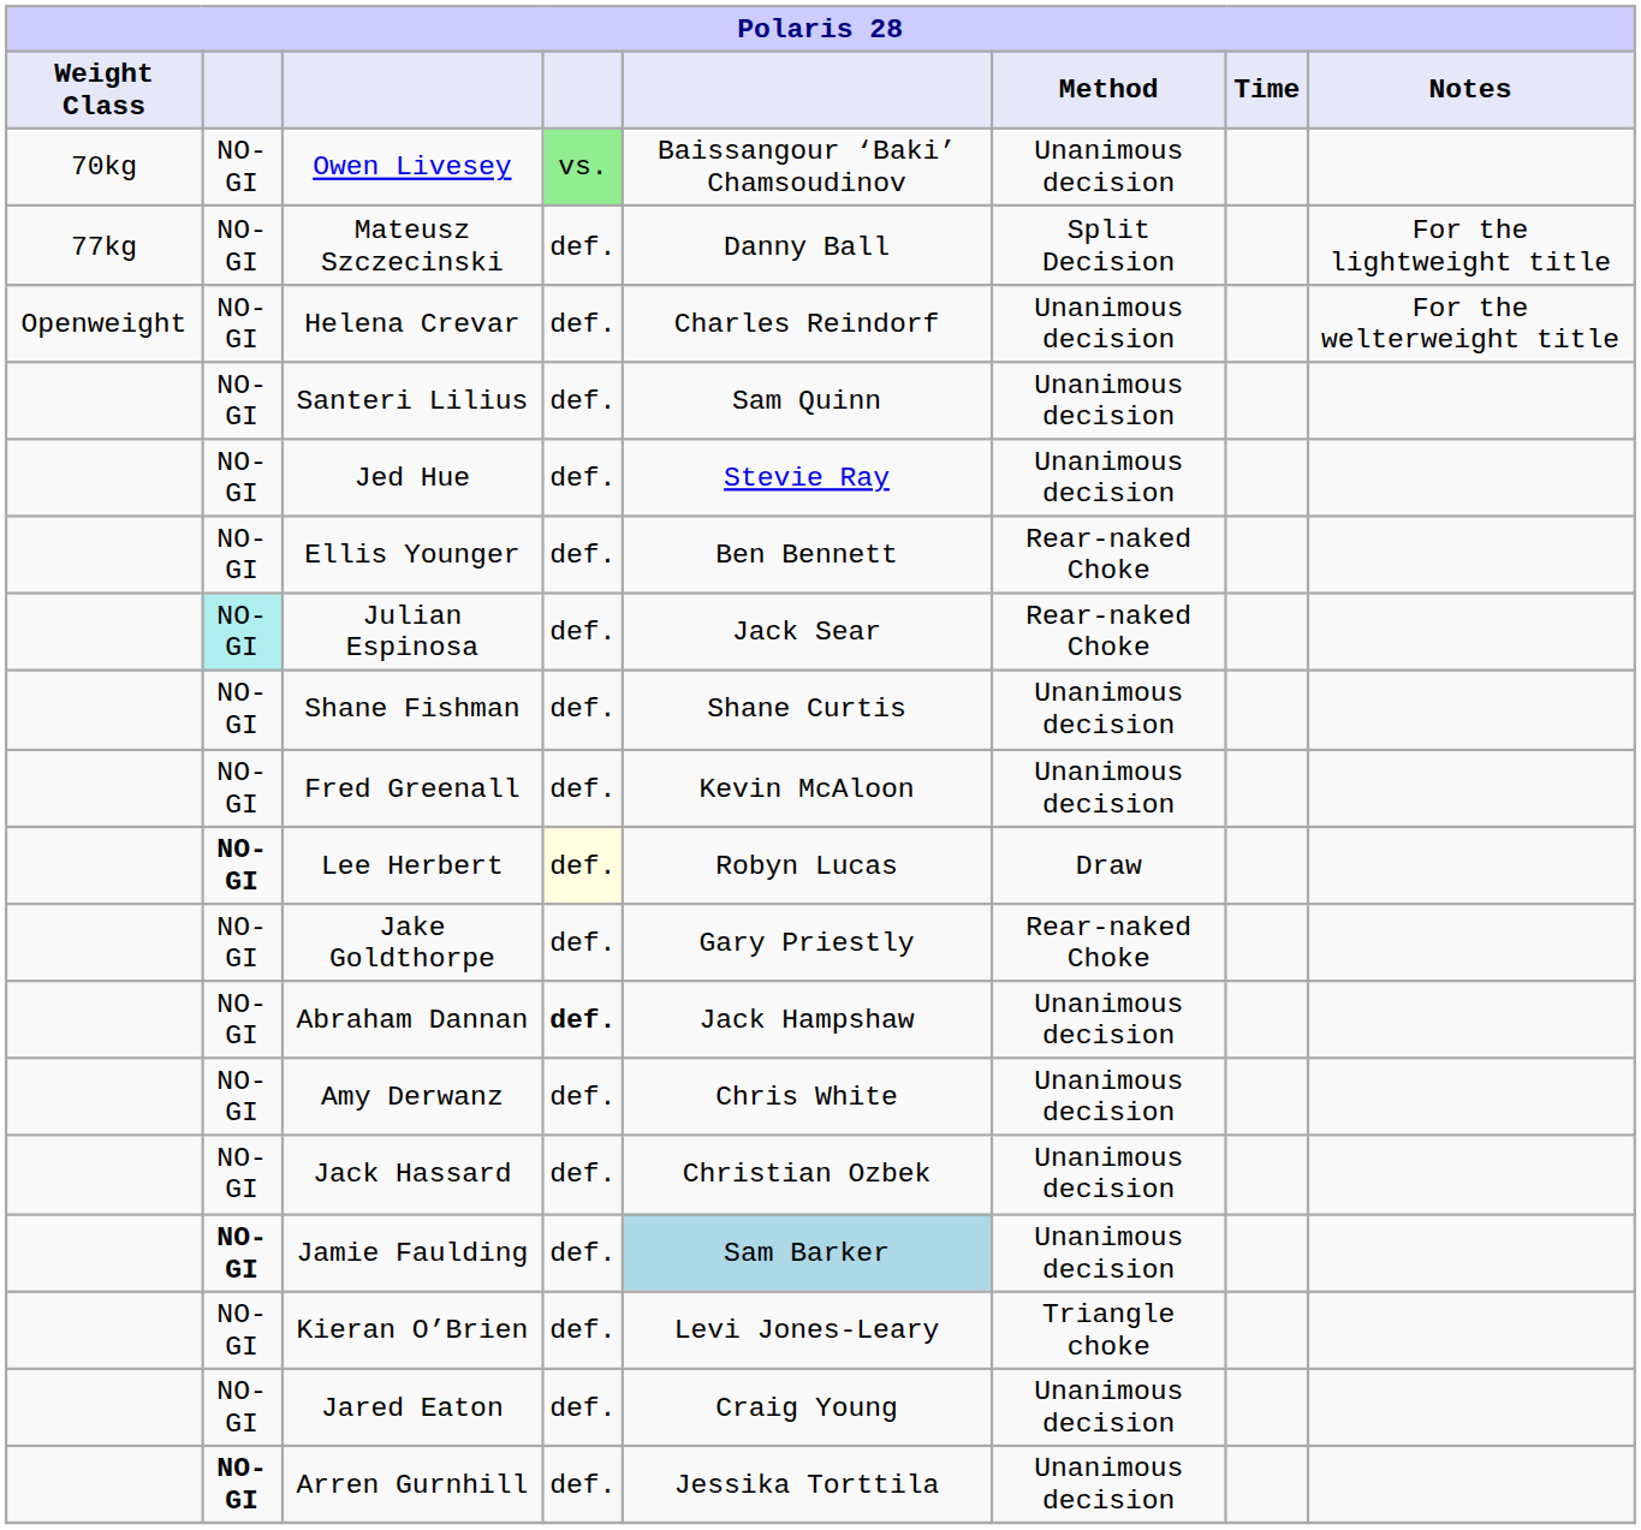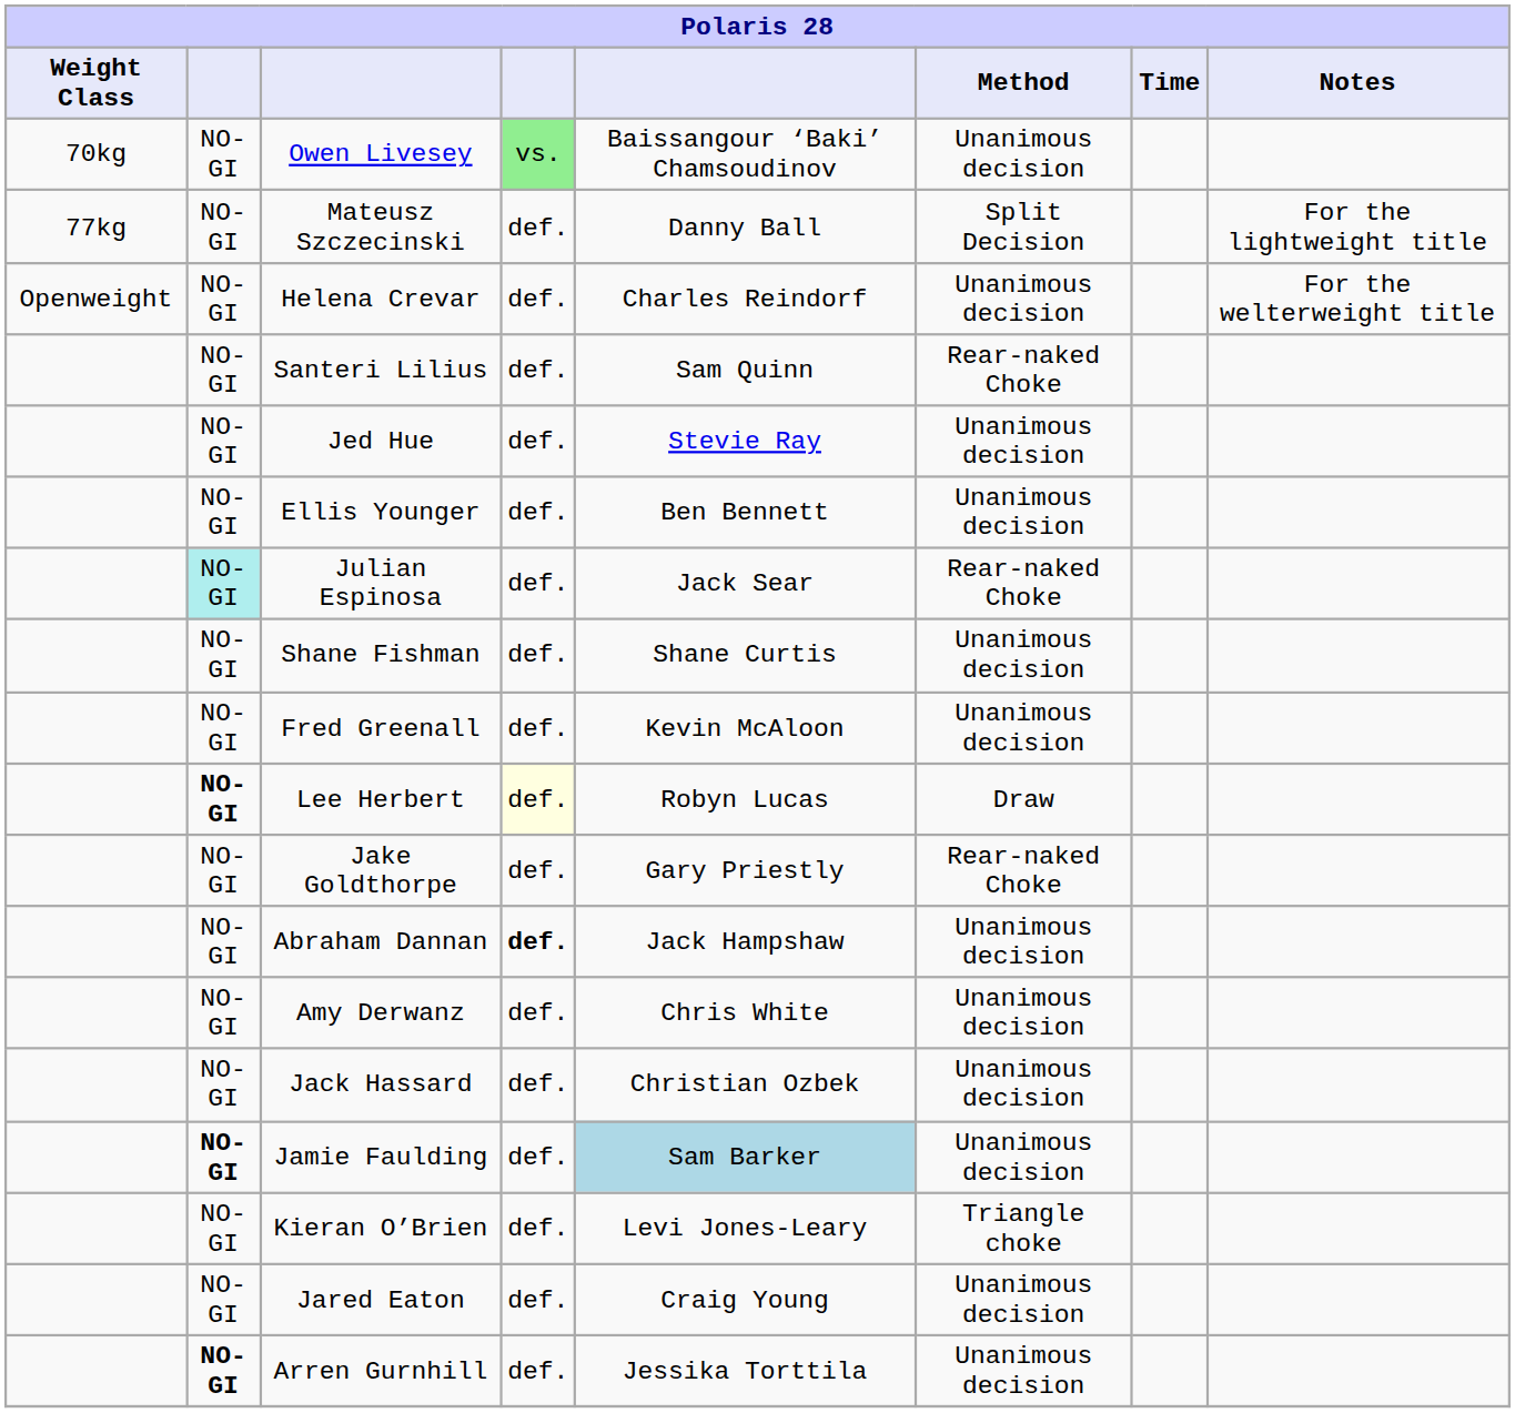 <table class="wikitable" style="font-size: 80%;">
 <tr>
 <th colspan="9" style="background-color: #ccf; color: #000080; text-align: center;"><strong>Polaris 28</strong></th>
 </tr>
 <tr>
 <th colspan="1" style="background-color: #E6E8FA; color: #000000; text-align: center;">Weight Class</th>
 <th colspan="1" style="background-color: #E6E8FA; color: #000000; text-align: center;"></th>
 <th colspan="1" style="background-color: #E6E8FA; color: #000000; text-align: center;"></th>
 <th colspan="1" style="background-color: #E6E8FA; color: #000000; text-align: center;"></th>
 <th colspan="1" style="background-color: #E6E8FA; color: #000000; text-align: center;"></th>
 <th colspan="1" style="background-color: #E6E8FA; color: #000000; text-align: center;">Method</th>
 <th colspan="1" style="background-color: #E6E8FA; color: #000000; text-align: center;">Time</th>
 <th colspan="1" style="background-color: #E6E8FA; color: #000000; text-align: center;">Notes</th>
 </tr>
 <tr>
 <td align=center>70kg</td>
 <td align=center>NO-GI</td>
 <td align=center> <a href='#'>Owen Livesey</a></td>
 <td align=center style="background: lightgreen;">vs.</td>
 <td align=center> Baissangour ‘Baki’ Chamsoudinov</td>
 <td align=center>Unanimous decision</td>
 <td align=center></td>
 <td align=center></td>
 </tr>
 <tr>
 <td align=center>77kg</td>
 <td align=center>NO-GI</td>
 <td align=center> Mateusz Szczecinski</td>
 <td align=center>def.</td>
 <td align=center> Danny Ball</td>
 <td align=center>Split Decision</td>
 <td align=center></td>
 <td align=center>For the lightweight title</td>
 </tr>
 <tr>
 <td align=center>Openweight</td>
 <td align=center>NO-GI</td>
 <td align=center> Helena Crevar</td>
 <td align=center>def.</td>
 <td align=center> Charles Reindorf</td>
 <td align=center>Unanimous decision</td>
 <td align=center></td>
 <td align=center>For the welterweight title</td>
 </tr>
 <tr>
 <td align=center></td>
 <td align=center>NO-GI</td>
 <td align=center> Santeri Lilius</td>
 <td align=center>def.</td>
 <td align=center> Sam Quinn</td>
-<td align=center>Unanimous decision</td>
+<td align=center>Rear-naked Choke</td>
 <td align=center></td>
 <td align=center></td>
 </tr>
 <tr>
 <td align=center></td>
 <td align=center>NO-GI</td>
 <td align=center> Jed Hue</td>
 <td align=center>def.</td>
 <td align=center> <a href='#'>Stevie Ray</a></td>
 <td align=center>Unanimous decision</td>
 <td align=center></td>
 <td align=center></td>
 </tr>
 <tr>
 <td align=center></td>
 <td align=center>NO-GI</td>
 <td align=center> Ellis Younger</td>
 <td align=center>def.</td>
 <td align=center> Ben Bennett</td>
-<td align=center>Rear-naked Choke</td>
+<td align=center>Unanimous decision</td>
 <td align=center></td>
 <td align=center></td>
 </tr>
 <tr>
 <td align=center></td>
 <td align=center style="background: paleturquoise;">NO-GI</td>
 <td align=center> Julian Espinosa</td>
 <td align=center>def.</td>
 <td align=center> Jack Sear</td>
 <td align=center>Rear-naked Choke</td>
 <td align=center></td>
 <td align=center></td>
 </tr>
 <tr>
 <td align=center></td>
 <td align=center>NO-GI</td>
 <td align=center> Shane Fishman</td>
 <td align=center>def.</td>
 <td align=center> Shane Curtis</td>
 <td align=center>Unanimous decision</td>
 <td align=center></td>
 <td align=center></td>
 </tr>
 <tr>
 <td align=center></td>
 <td align=center>NO-GI</td>
 <td align=center> Fred Greenall</td>
 <td align=center>def.</td>
 <td align=center> Kevin McAloon</td>
 <td align=center>Unanimous decision</td>
 <td align=center></td>
 <td align=center></td>
 </tr>
 <tr>
 <td align=center></td>
 <td align=center><strong>NO-GI</strong></td>
 <td align=center> Lee Herbert</td>
 <td align=center style="background: lightyellow;">def.</td>
 <td align=center> Robyn Lucas</td>
 <td align=center>Draw</td>
 <td align=center></td>
 <td align=center></td>
 </tr>
 <tr>
 <td align=center></td>
 <td align=center>NO-GI</td>
 <td align=center> Jake Goldthorpe</td>
 <td align=center>def.</td>
 <td align=center> Gary Priestly</td>
 <td align=center>Rear-naked Choke</td>
 <td align=center></td>
 <td align=center></td>
 </tr>
 <tr>
 <td align=center></td>
 <td align=center>NO-GI</td>
 <td align=center> Abraham Dannan</td>
 <td align=center><strong>def.</strong></td>
 <td align=center> Jack Hampshaw</td>
 <td align=center>Unanimous decision</td>
 <td align=center></td>
 <td align=center></td>
 </tr>
 <tr>
 <td align=center></td>
 <td align=center>NO-GI</td>
 <td align=center> Amy Derwanz</td>
 <td align=center>def.</td>
 <td align=center> Chris White</td>
 <td align=center>Unanimous decision</td>
 <td align=center></td>
 <td align=center></td>
 </tr>
 <tr>
 <td align=center></td>
 <td align=center>NO-GI</td>
 <td align=center> Jack Hassard</td>
 <td align=center>def.</td>
 <td align=center> Christian Ozbek</td>
 <td align=center>Unanimous decision</td>
 <td align=center></td>
 <td align=center></td>
 </tr>
 <tr>
 <td align=center></td>
 <td align=center><strong>NO-GI</strong></td>
 <td align=center> Jamie Faulding</td>
 <td align=center>def.</td>
 <td align=center style="background: lightblue;"> Sam Barker</td>
 <td align=center>Unanimous decision</td>
 <td align=center></td>
 <td align=center></td>
 </tr>
 <tr>
 <td align=center></td>
 <td align=center>NO-GI</td>
 <td align=center> Kieran O’Brien</td>
 <td align=center>def.</td>
 <td align=center> Levi Jones-Leary</td>
 <td align=center>Triangle choke</td>
 <td align=center></td>
 <td align=center></td>
 </tr>
 <tr>
 <td align=center></td>
 <td align=center>NO-GI</td>
 <td align=center> Jared Eaton</td>
 <td align=center>def.</td>
 <td align=center> Craig Young</td>
 <td align=center>Unanimous decision</td>
 <td align=center></td>
 <td align=center></td>
 </tr>
 <tr>
 <td align=center></td>
 <td align=center><strong>NO-GI</strong></td>
 <td align=center> Arren Gurnhill</td>
 <td align=center>def.</td>
 <td align=center> Jessika Torttila</td>
 <td align=center>Unanimous decision</td>
 <td align=center></td>
 <td align=center></td>
 </tr>
 <tr>
 </tr>
 </table>
